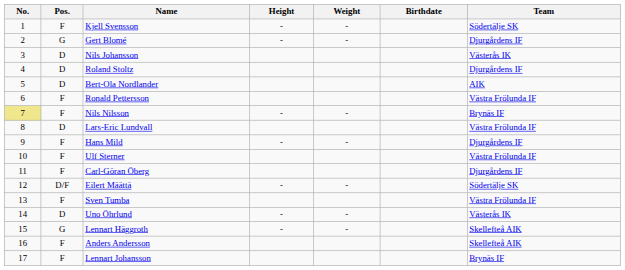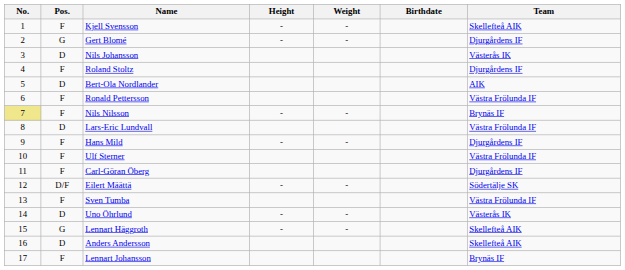 <table class="wikitable sortable" width="80%" style="font-size: 90%; text-align: center;">
 <tr>
 <th>No.</th>
 <th>Pos.</th>
 <th>Name</th>
 <th>Height</th>
 <th>Weight</th>
 <th>Birthdate</th>
 <th>Team</th>
 </tr>
 <tr>
 <td>1</td>
 <td>F</td>
 <td style="text-align:left;"><a href='#'>Kjell Svensson</a></td>
 <td>-</td>
 <td>-</td>
 <td style="text-align:right;"></td>
-<td style="text-align:left;"> <a href='#'>Södertälje SK</a></td>
+<td style="text-align:left;"> <a href='#'>Skellefteå AIK</a></td>
 </tr>
 <tr>
 <td>2</td>
 <td>G</td>
 <td style="text-align:left;"><a href='#'>Gert Blomé</a></td>
 <td>-</td>
 <td>-</td>
 <td style="text-align:right;"></td>
 <td style="text-align:left;"> <a href='#'>Djurgårdens IF</a></td>
 </tr>
 <tr>
 <td>3</td>
 <td>D</td>
 <td style="text-align:left;"><a href='#'>Nils Johansson</a></td>
 <td></td>
 <td></td>
 <td style="text-align:right;"></td>
 <td style="text-align:left;"> <a href='#'>Västerås IK</a></td>
 </tr>
 <tr>
 <td>4</td>
-<td>D</td>
+<td>F</td>
 <td style="text-align:left;"><a href='#'>Roland Stoltz</a></td>
 <td></td>
 <td></td>
 <td style="text-align:right;"></td>
 <td style="text-align:left;"> <a href='#'>Djurgårdens IF</a></td>
 </tr>
 <tr>
 <td>5</td>
 <td>D</td>
 <td style="text-align:left;"><a href='#'>Bert-Ola Nordlander</a></td>
 <td></td>
 <td></td>
 <td style="text-align:right;"></td>
 <td style="text-align:left;"> <a href='#'>AIK</a></td>
 </tr>
 <tr>
 <td>6</td>
 <td>F</td>
 <td style="text-align:left;"><a href='#'>Ronald Pettersson</a></td>
 <td></td>
 <td></td>
 <td style="text-align:right;"></td>
 <td style="text-align:left;"> <a href='#'>Västra Frölunda IF</a></td>
 </tr>
 <tr>
 <td style="background: khaki;">7</td>
 <td>F</td>
 <td style="text-align:left;"><a href='#'>Nils Nilsson</a></td>
 <td>-</td>
 <td>-</td>
 <td style="text-align:right;"></td>
 <td style="text-align:left;"> <a href='#'>Brynäs IF</a></td>
 </tr>
 <tr>
 <td>8</td>
 <td>D</td>
 <td style="text-align:left;"><a href='#'>Lars-Eric Lundvall</a></td>
 <td></td>
 <td></td>
 <td style="text-align:right;"></td>
 <td style="text-align:left;"> <a href='#'>Västra Frölunda IF</a></td>
 </tr>
 <tr>
 <td>9</td>
 <td>F</td>
 <td style="text-align:left;"><a href='#'>Hans Mild</a></td>
 <td>-</td>
 <td>-</td>
 <td style="text-align:right;"></td>
 <td style="text-align:left;"> <a href='#'>Djurgårdens IF</a></td>
 </tr>
 <tr>
 <td>10</td>
 <td>F</td>
 <td style="text-align:left;"><a href='#'>Ulf Sterner</a></td>
 <td></td>
 <td></td>
 <td style="text-align:right;"></td>
 <td style="text-align:left;"> <a href='#'>Västra Frölunda IF</a></td>
 </tr>
 <tr>
 <td>11</td>
 <td>F</td>
 <td style="text-align:left;"><a href='#'>Carl-Göran Öberg</a></td>
 <td></td>
 <td></td>
 <td style="text-align:right;"></td>
 <td style="text-align:left;"> <a href='#'>Djurgårdens IF</a></td>
 </tr>
 <tr>
 <td>12</td>
 <td>D/F</td>
 <td style="text-align:left;"><a href='#'>Eilert Määttä</a></td>
 <td>-</td>
 <td>-</td>
 <td style="text-align:right;"></td>
 <td style="text-align:left;"> <a href='#'>Södertälje SK</a></td>
 </tr>
 <tr>
 <td>13</td>
 <td>F</td>
 <td style="text-align:left;"><a href='#'>Sven Tumba</a></td>
 <td></td>
 <td></td>
 <td style="text-align:right;"></td>
 <td style="text-align:left;"> <a href='#'>Västra Frölunda IF</a></td>
 </tr>
 <tr>
 <td>14</td>
 <td>D</td>
 <td style="text-align:left;"><a href='#'>Uno Öhrlund</a></td>
 <td>-</td>
 <td>-</td>
 <td style="text-align:right;"></td>
 <td style="text-align:left;"> <a href='#'>Västerås IK</a></td>
 </tr>
 <tr>
 <td>15</td>
 <td>G</td>
 <td style="text-align:left;"><a href='#'>Lennart Häggroth</a></td>
 <td>-</td>
 <td>-</td>
 <td style="text-align:right;"></td>
 <td style="text-align:left;"> <a href='#'>Skellefteå AIK</a></td>
 </tr>
 <tr>
 <td>16</td>
-<td>F</td>
+<td>D</td>
 <td style="text-align:left;"><a href='#'>Anders Andersson</a></td>
 <td></td>
 <td></td>
 <td style="text-align:right;"></td>
 <td style="text-align:left;"> <a href='#'>Skellefteå AIK</a></td>
 </tr>
 <tr>
 <td>17</td>
 <td>F</td>
 <td style="text-align:left;"><a href='#'>Lennart Johansson</a></td>
 <td></td>
 <td></td>
 <td style="text-align:right;"></td>
 <td style="text-align:left;"> <a href='#'>Brynäs IF</a></td>
 </tr>
 </table>
